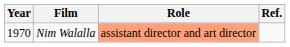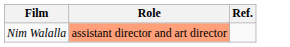 <table class="wikitable">
 <tr>
-<th>Year</th>
 <th>Film</th>
 <th>Role</th>
 <th>Ref.</th>
 </tr>
 <tr>
-<td>1970</td>
 <td><em>Nim Walalla</em></td>
 <td style="background: lightsalmon;">assistant director and art director</td>
 <td></td>
 </tr>
 </table>
